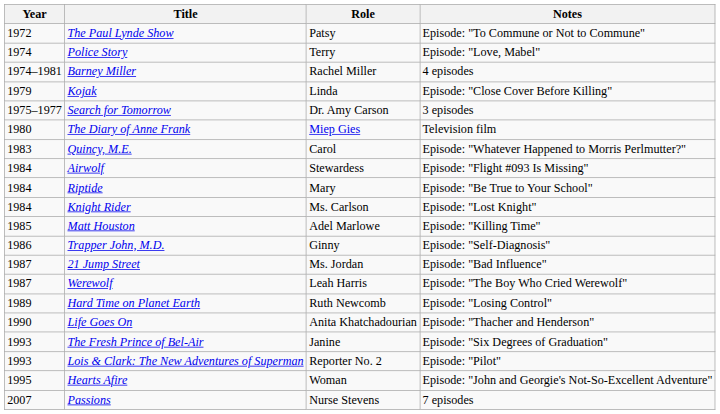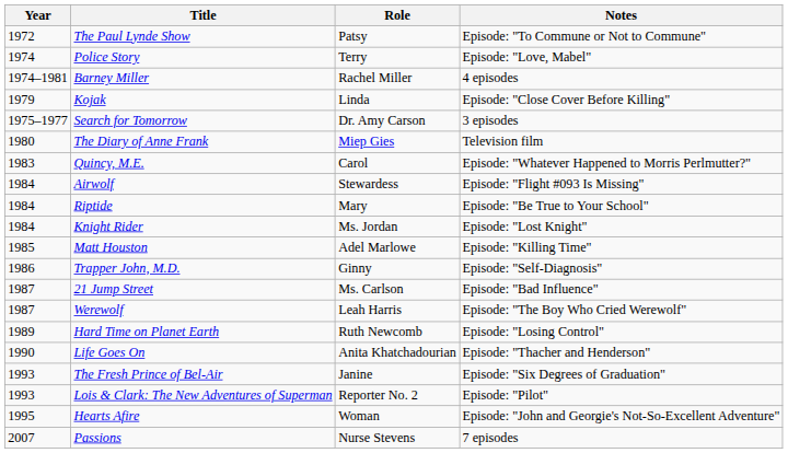 <table class="wikitable sortable">
 <tr>
 <th>Year</th>
 <th>Title</th>
 <th>Role</th>
 <th>Notes</th>
 </tr>
 <tr>
 <td>1972</td>
 <td><em><a href='#'>The Paul Lynde Show</a></em></td>
 <td>Patsy</td>
 <td>Episode: "To Commune or Not to Commune"</td>
 </tr>
 <tr>
 <td>1974</td>
 <td><a href='#'><em>Police Story</em></a></td>
 <td>Terry</td>
 <td>Episode: "Love, Mabel"</td>
 </tr>
 <tr>
 <td>1974–1981</td>
 <td><em><a href='#'>Barney Miller</a></em></td>
 <td>Rachel Miller</td>
 <td>4 episodes</td>
 </tr>
 <tr>
 <td>1979</td>
 <td><em><a href='#'>Kojak</a></em></td>
 <td>Linda</td>
 <td>Episode: "Close Cover Before Killing"</td>
 </tr>
 <tr>
 <td>1975–1977</td>
 <td><em><a href='#'>Search for Tomorrow</a></em></td>
 <td>Dr. Amy Carson</td>
 <td>3 episodes</td>
 </tr>
 <tr>
 <td>1980</td>
 <td><a href='#'><em>The Diary of Anne Frank</em></a></td>
 <td><a href='#'>Miep Gies</a></td>
 <td>Television film</td>
 </tr>
 <tr>
 <td>1983</td>
 <td><em><a href='#'>Quincy, M.E.</a></em></td>
 <td>Carol</td>
 <td>Episode: "Whatever Happened to Morris Perlmutter?"</td>
 </tr>
 <tr>
 <td>1984</td>
 <td><em><a href='#'>Airwolf</a></em></td>
 <td>Stewardess</td>
 <td>Episode: "Flight #093 Is Missing"</td>
 </tr>
 <tr>
 <td>1984</td>
 <td><a href='#'><em>Riptide</em></a></td>
 <td>Mary</td>
 <td>Episode: "Be True to Your School"</td>
 </tr>
 <tr>
 <td>1984</td>
 <td><a href='#'><em>Knight Rider</em></a></td>
-<td>Ms. Carlson</td>
+<td>Ms. Jordan</td>
 <td>Episode: "Lost Knight"</td>
 </tr>
 <tr>
 <td>1985</td>
 <td><em><a href='#'>Matt Houston</a></em></td>
 <td>Adel Marlowe</td>
 <td>Episode: "Killing Time"</td>
 </tr>
 <tr>
 <td>1986</td>
 <td><em><a href='#'>Trapper John, M.D.</a></em></td>
 <td>Ginny</td>
 <td>Episode: "Self-Diagnosis"</td>
 </tr>
 <tr>
 <td>1987</td>
 <td><em><a href='#'>21 Jump Street</a></em></td>
-<td>Ms. Jordan</td>
+<td>Ms. Carlson</td>
 <td>Episode: "Bad Influence"</td>
 </tr>
 <tr>
 <td>1987</td>
 <td><a href='#'><em>Werewolf</em></a></td>
 <td>Leah Harris</td>
 <td>Episode: "The Boy Who Cried Werewolf"</td>
 </tr>
 <tr>
 <td>1989</td>
 <td><em><a href='#'>Hard Time on Planet Earth</a></em></td>
 <td>Ruth Newcomb</td>
 <td>Episode: "Losing Control"</td>
 </tr>
 <tr>
 <td>1990</td>
 <td><a href='#'><em>Life Goes On</em></a></td>
 <td>Anita Khatchadourian</td>
 <td>Episode: "Thacher and Henderson"</td>
 </tr>
 <tr>
 <td>1993</td>
 <td><em><a href='#'>The Fresh Prince of Bel-Air</a></em></td>
 <td>Janine</td>
 <td>Episode: "Six Degrees of Graduation"</td>
 </tr>
 <tr>
 <td>1993</td>
 <td><em><a href='#'>Lois & Clark: The New Adventures of Superman</a></em></td>
 <td>Reporter No. 2</td>
 <td>Episode: "Pilot"</td>
 </tr>
 <tr>
 <td>1995</td>
 <td><em><a href='#'>Hearts Afire</a></em></td>
 <td>Woman</td>
 <td>Episode: "John and Georgie's Not-So-Excellent Adventure"</td>
 </tr>
 <tr>
 <td>2007</td>
 <td><em><a href='#'>Passions</a></em></td>
 <td>Nurse Stevens</td>
 <td>7 episodes</td>
 </tr>
 </table>
